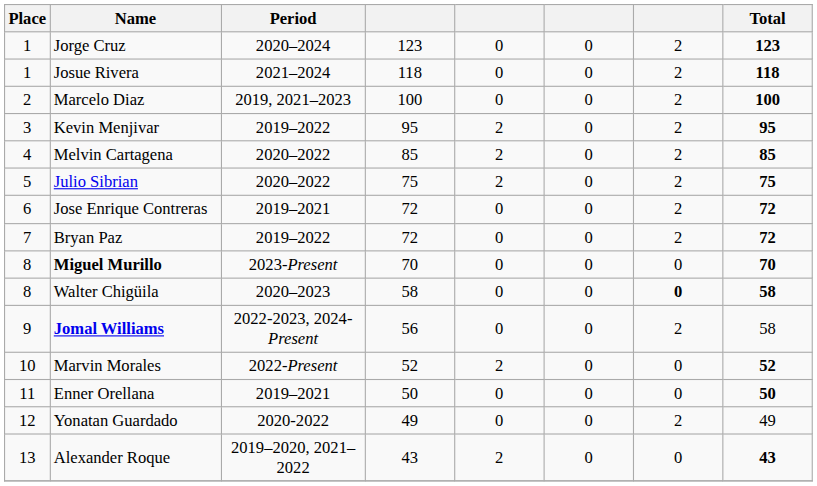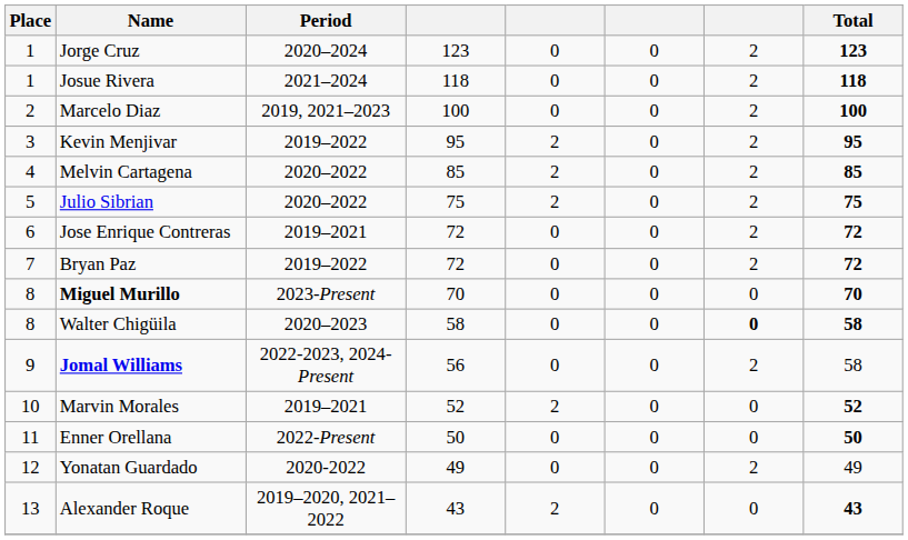 <table class="wikitable sortable" style="font-size: 95%; text-align: center;">
 <tr>
 <th width=30>Place</th>
 <th width=150>Name</th>
 <th width=125>Period</th>
 <th width=75></th>
 <th width=75></th>
 <th width=75></th>
 <th width=75></th>
 <th width=75><strong>Total</strong></th>
 </tr>
 <tr>
 <td>1</td>
 <td align="left"> Jorge Cruz</td>
 <td>2020–2024</td>
 <td>123</td>
 <td>0</td>
 <td>0</td>
 <td>2</td>
 <td><strong>123</strong></td>
 </tr>
 <tr>
 <td>1</td>
 <td align="left"> Josue Rivera</td>
 <td>2021–2024</td>
 <td>118</td>
 <td>0</td>
 <td>0</td>
 <td>2</td>
 <td><strong>118</strong></td>
 </tr>
 <tr>
 <td>2</td>
 <td align="left"> Marcelo Diaz</td>
 <td>2019, 2021–2023</td>
 <td>100</td>
 <td>0</td>
 <td>0</td>
 <td>2</td>
 <td><strong>100</strong></td>
 </tr>
 <tr>
 <td>3</td>
 <td align="left"> Kevin Menjivar</td>
 <td>2019–2022</td>
 <td>95</td>
 <td>2</td>
 <td>0</td>
 <td>2</td>
 <td><strong>95</strong></td>
 </tr>
 <tr>
 <td>4</td>
 <td align="left"> Melvin Cartagena</td>
 <td>2020–2022</td>
 <td>85</td>
 <td>2</td>
 <td>0</td>
 <td>2</td>
 <td><strong>85</strong></td>
 </tr>
 <tr>
 <td>5</td>
 <td align="left"> <a href='#'>Julio Sibrian</a></td>
 <td>2020–2022</td>
 <td>75</td>
 <td>2</td>
 <td>0</td>
 <td>2</td>
 <td><strong>75</strong></td>
 </tr>
 <tr>
 <td>6</td>
 <td align="left"> Jose Enrique Contreras</td>
 <td>2019–2021</td>
 <td>72</td>
 <td>0</td>
 <td>0</td>
 <td>2</td>
 <td><strong>72</strong></td>
 </tr>
 <tr>
 <td>7</td>
 <td align="left"> Bryan Paz</td>
 <td>2019–2022</td>
 <td>72</td>
 <td>0</td>
 <td>0</td>
 <td>2</td>
 <td><strong>72</strong></td>
 </tr>
 <tr>
 <td>8</td>
 <td align="left"> <strong>Miguel Murillo</strong></td>
 <td>2023-<em>Present</em></td>
 <td>70</td>
 <td>0</td>
 <td>0</td>
 <td>0</td>
 <td><strong>70</strong></td>
 </tr>
 <tr>
 <td>8</td>
 <td align="left"> Walter Chigüila</td>
 <td>2020–2023</td>
 <td>58</td>
 <td>0</td>
 <td>0</td>
 <td><strong>0</strong></td>
 <td><strong>58</strong></td>
 </tr>
 <tr>
 <td>9</td>
 <td align="left"> <strong><a href='#'>Jomal Williams</a></strong></td>
 <td>2022-2023, 2024-<em>Present</em></td>
 <td>56</td>
 <td>0</td>
 <td>0</td>
 <td>2</td>
 <td>58</td>
 </tr>
 <tr>
 <td>10</td>
 <td align="left"> Marvin Morales</td>
-<td>2022-<em>Present</em></td>
+<td>2019–2021</td>
 <td>52</td>
 <td>2</td>
 <td>0</td>
 <td>0</td>
 <td><strong>52</strong></td>
 </tr>
 <tr>
 <td>11</td>
 <td align="left"> Enner Orellana</td>
-<td>2019–2021</td>
+<td>2022-<em>Present</em></td>
 <td>50</td>
 <td>0</td>
 <td>0</td>
 <td>0</td>
 <td><strong>50</strong></td>
 </tr>
 <tr>
 <td>12</td>
 <td align="left"> Yonatan Guardado</td>
 <td>2020-2022</td>
 <td>49</td>
 <td>0</td>
 <td>0</td>
 <td>2</td>
 <td>49</td>
 </tr>
 <tr>
 <td>13</td>
 <td align="left"> Alexander Roque</td>
 <td>2019–2020, 2021–2022</td>
 <td>43</td>
 <td>2</td>
 <td>0</td>
 <td>0</td>
 <td><strong>43</strong></td>
 </tr>
 <tr>
 </tr>
 </table>
